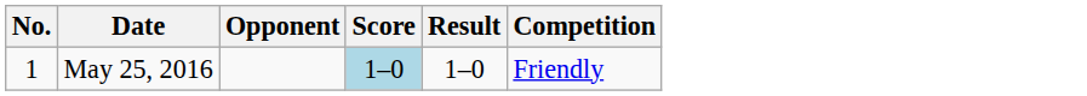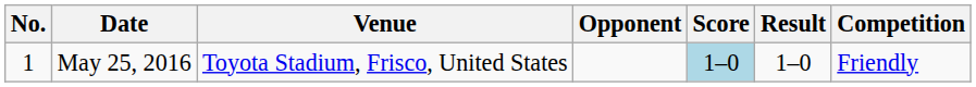 <table class="wikitable plainrowheaders">
 <tr>
 <th scope=col>No.</th>
 <th scope=col data-sort-type=date>Date</th>
+<th scope=col>Venue</th>
 <th scope=col>Opponent</th>
 <th scope=col>Score</th>
 <th scope=col>Result</th>
 <th scope=col>Competition</th>
 </tr>
 <tr>
 <td align=center>1</td>
 <td>May 25, 2016</td>
+<td><a href='#'>Toyota Stadium</a>, <a href='#'>Frisco</a>, United States</td>
 <td></td>
 <td align=center style="background: lightblue;">1–0</td>
 <td align=center>1–0</td>
 <td><a href='#'>Friendly</a></td>
 </tr>
 </table>
